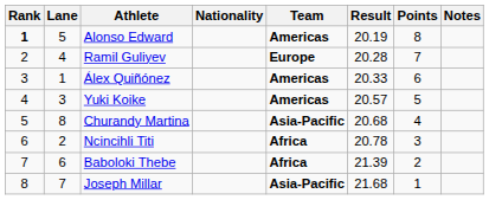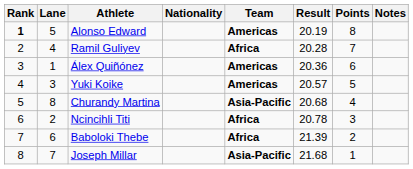 <table class="wikitable sortable" style="text-align:center">
 <tr>
 <th>Rank</th>
 <th>Lane</th>
 <th>Athlete</th>
 <th>Nationality</th>
 <th>Team</th>
 <th>Result</th>
 <th>Points</th>
 <th>Notes</th>
 </tr>
 <tr>
 <td><strong>1</strong></td>
 <td>5</td>
 <td align="left"><a href='#'>Alonso Edward</a></td>
 <td align=left></td>
 <td align=left><strong>Americas</strong></td>
 <td>20.19</td>
 <td>8</td>
 <td></td>
 </tr>
 <tr>
 <td>2</td>
 <td>4</td>
 <td align="left"><a href='#'>Ramil Guliyev</a></td>
 <td align=left></td>
-<td align=left><strong>Europe</strong></td>
+<td align=left><strong>Africa</strong></td>
 <td>20.28</td>
 <td>7</td>
 <td></td>
 </tr>
 <tr>
 <td>3</td>
 <td>1</td>
 <td align="left"><a href='#'>Álex Quiñónez</a></td>
 <td align=left></td>
 <td align=left><strong>Americas</strong></td>
-<td>20.33</td>
+<td>20.36</td>
 <td>6</td>
 <td></td>
 </tr>
 <tr>
 <td>4</td>
 <td>3</td>
 <td align="left"><a href='#'>Yuki Koike</a></td>
 <td align=left></td>
 <td align=left><strong>Americas</strong></td>
 <td>20.57</td>
 <td>5</td>
 <td></td>
 </tr>
 <tr>
 <td>5</td>
 <td>8</td>
 <td align="left"><a href='#'>Churandy Martina</a></td>
 <td align=left></td>
 <td align=left><strong>Asia-Pacific</strong></td>
 <td>20.68</td>
 <td>4</td>
 <td></td>
 </tr>
 <tr>
 <td>6</td>
 <td>2</td>
 <td align="left"><a href='#'>Ncincihli Titi</a></td>
 <td align=left></td>
 <td align=left><strong>Africa</strong></td>
 <td>20.78</td>
 <td>3</td>
 <td></td>
 </tr>
 <tr>
 <td>7</td>
 <td>6</td>
 <td align="left"><a href='#'>Baboloki Thebe</a></td>
 <td align=left></td>
 <td align=left><strong>Africa</strong></td>
 <td>21.39</td>
 <td>2</td>
 <td></td>
 </tr>
 <tr>
 <td>8</td>
 <td>7</td>
 <td align="left"><a href='#'>Joseph Millar</a></td>
 <td align=left></td>
 <td align=left><strong>Asia-Pacific</strong></td>
 <td>21.68</td>
 <td>1</td>
 <td></td>
 </tr>
 </table>
